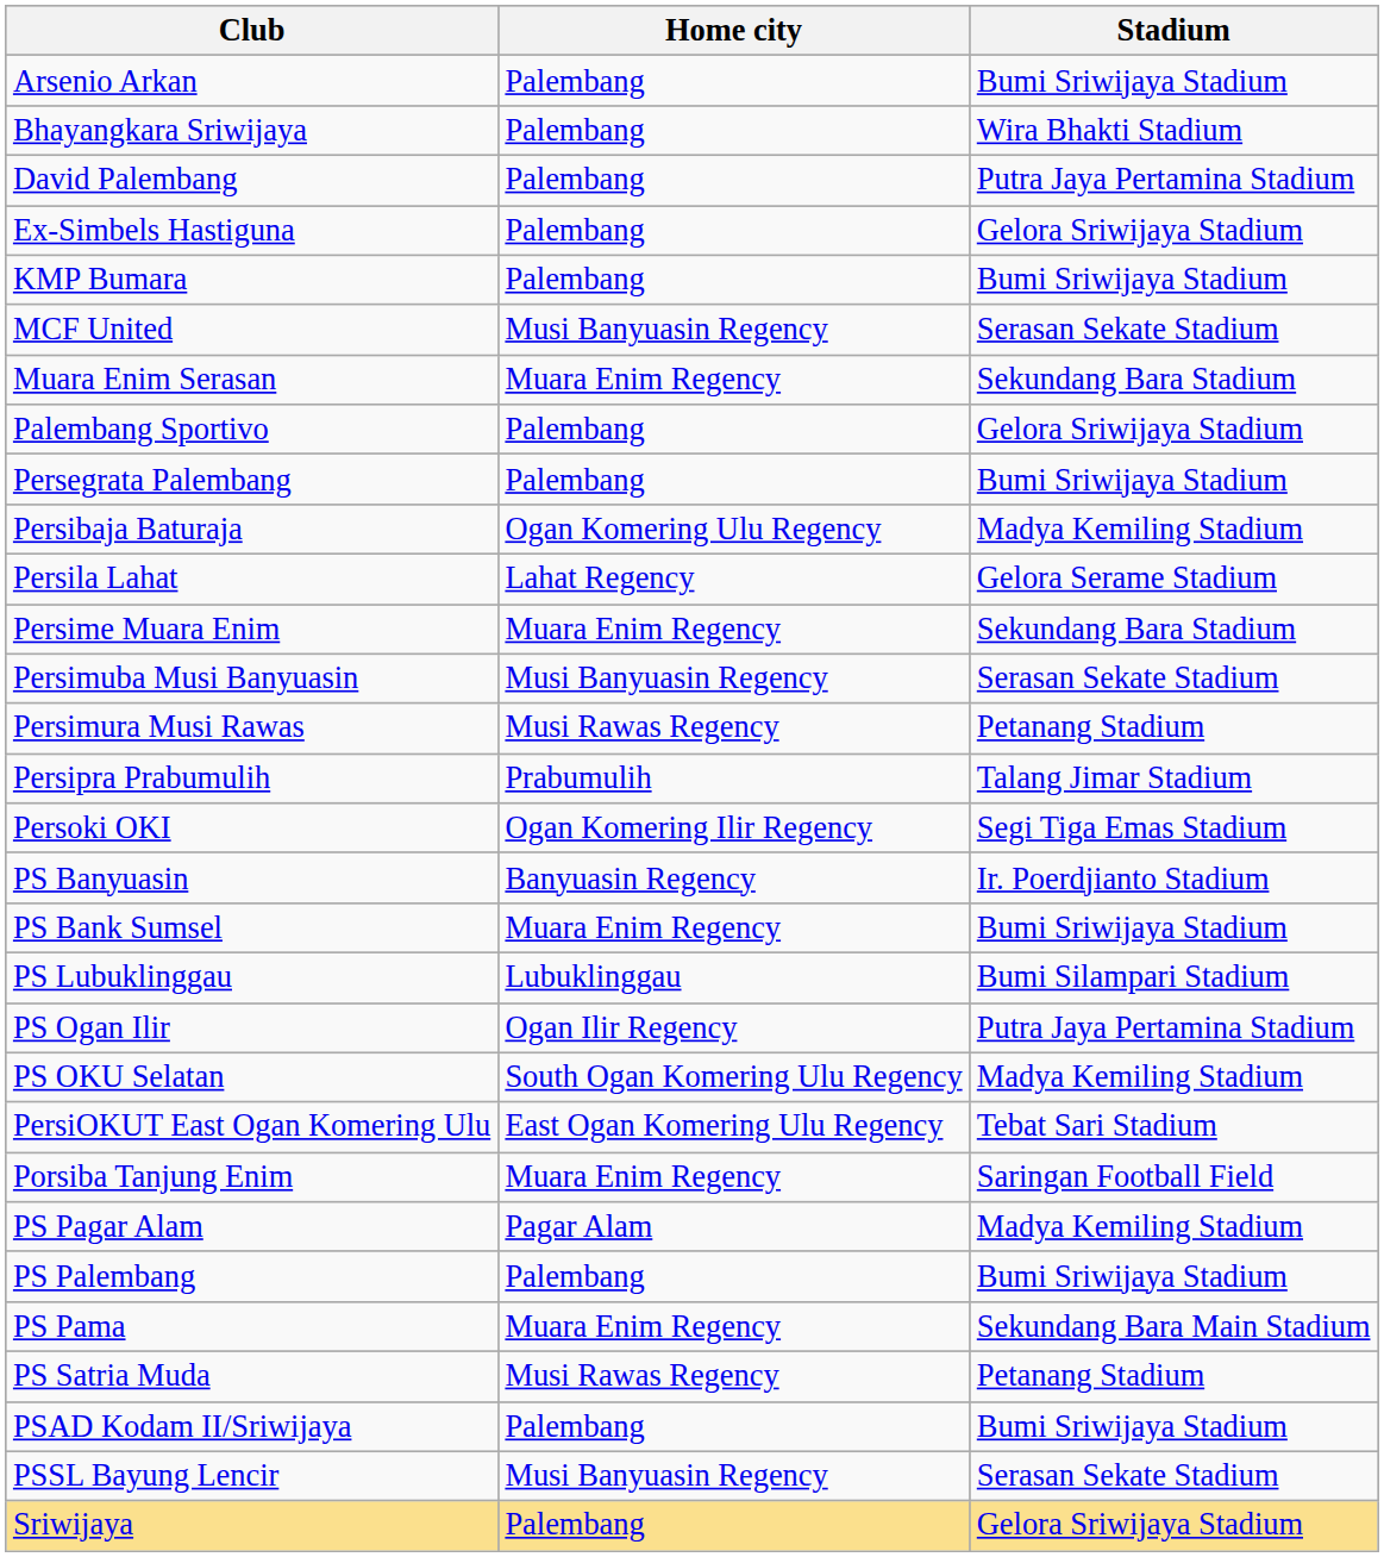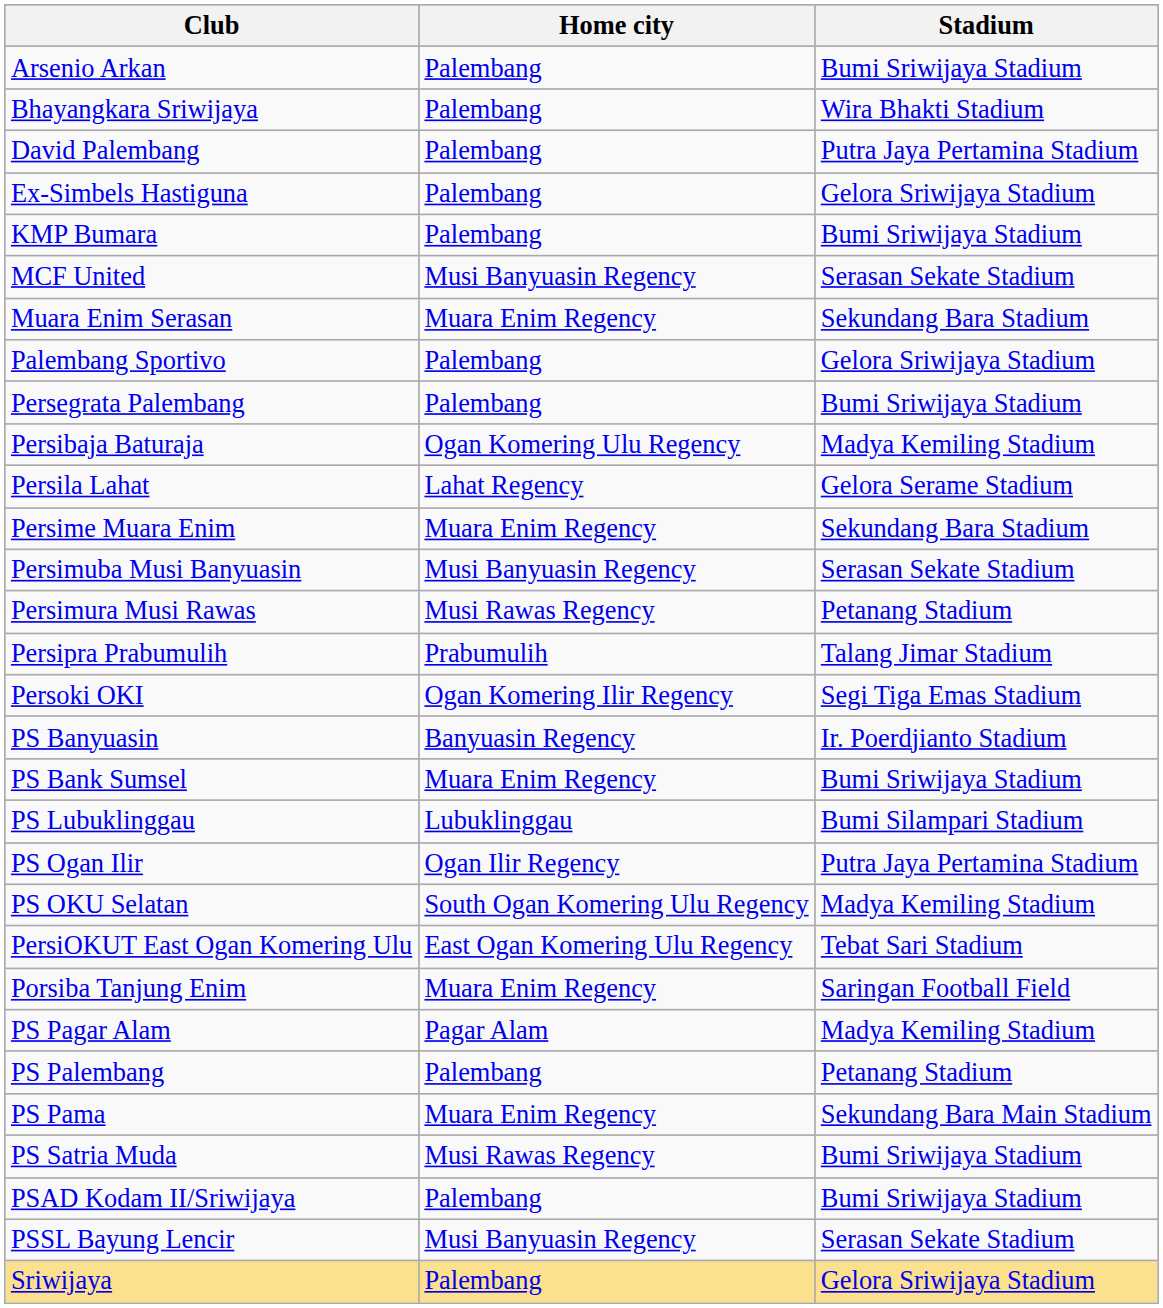 <table class="wikitable sortable">
 <tr>
 <th>Club</th>
 <th>Home city</th>
 <th>Stadium</th>
 </tr>
 <tr>
 <td><a href='#'>Arsenio Arkan</a></td>
 <td><a href='#'>Palembang</a></td>
 <td><a href='#'>Bumi Sriwijaya Stadium</a></td>
 </tr>
 <tr>
 <td><a href='#'>Bhayangkara Sriwijaya</a></td>
 <td><a href='#'>Palembang</a></td>
 <td><a href='#'>Wira Bhakti Stadium</a></td>
 </tr>
 <tr>
 <td><a href='#'>David Palembang</a></td>
 <td><a href='#'>Palembang</a></td>
 <td><a href='#'>Putra Jaya Pertamina Stadium</a></td>
 </tr>
 <tr>
 <td><a href='#'>Ex-Simbels Hastiguna</a></td>
 <td><a href='#'>Palembang</a></td>
 <td><a href='#'>Gelora Sriwijaya Stadium</a></td>
 </tr>
 <tr>
 <td><a href='#'>KMP Bumara</a></td>
 <td><a href='#'>Palembang</a></td>
 <td><a href='#'>Bumi Sriwijaya Stadium</a></td>
 </tr>
 <tr>
 <td><a href='#'>MCF United</a></td>
 <td><a href='#'>Musi Banyuasin Regency</a></td>
 <td><a href='#'>Serasan Sekate Stadium</a></td>
 </tr>
 <tr>
 <td><a href='#'>Muara Enim Serasan</a></td>
 <td><a href='#'>Muara Enim Regency</a></td>
 <td><a href='#'>Sekundang Bara Stadium</a></td>
 </tr>
 <tr>
 <td><a href='#'>Palembang Sportivo</a></td>
 <td><a href='#'>Palembang</a></td>
 <td><a href='#'>Gelora Sriwijaya Stadium</a></td>
 </tr>
 <tr>
 <td><a href='#'>Persegrata Palembang</a></td>
 <td><a href='#'>Palembang</a></td>
 <td><a href='#'>Bumi Sriwijaya Stadium</a></td>
 </tr>
 <tr>
 <td><a href='#'>Persibaja Baturaja</a></td>
 <td><a href='#'>Ogan Komering Ulu Regency</a></td>
 <td><a href='#'>Madya Kemiling Stadium</a></td>
 </tr>
 <tr>
 <td><a href='#'>Persila Lahat</a></td>
 <td><a href='#'>Lahat Regency</a></td>
 <td><a href='#'>Gelora Serame Stadium</a></td>
 </tr>
 <tr>
 <td><a href='#'>Persime Muara Enim</a></td>
 <td><a href='#'>Muara Enim Regency</a></td>
 <td><a href='#'>Sekundang Bara Stadium</a></td>
 </tr>
 <tr>
 <td><a href='#'>Persimuba Musi Banyuasin</a></td>
 <td><a href='#'>Musi Banyuasin Regency</a></td>
 <td><a href='#'>Serasan Sekate Stadium</a></td>
 </tr>
 <tr>
 <td><a href='#'>Persimura Musi Rawas</a></td>
 <td><a href='#'>Musi Rawas Regency</a></td>
 <td><a href='#'>Petanang Stadium</a></td>
 </tr>
 <tr>
 <td><a href='#'>Persipra Prabumulih</a></td>
 <td><a href='#'>Prabumulih</a></td>
 <td><a href='#'>Talang Jimar Stadium</a></td>
 </tr>
 <tr>
 <td><a href='#'>Persoki OKI</a></td>
 <td><a href='#'>Ogan Komering Ilir Regency</a></td>
 <td><a href='#'>Segi Tiga Emas Stadium</a></td>
 </tr>
 <tr>
 <td><a href='#'>PS Banyuasin</a></td>
 <td><a href='#'>Banyuasin Regency</a></td>
 <td><a href='#'>Ir. Poerdjianto Stadium</a></td>
 </tr>
 <tr>
 <td><a href='#'>PS Bank Sumsel</a></td>
 <td><a href='#'>Muara Enim Regency</a></td>
 <td><a href='#'>Bumi Sriwijaya Stadium</a></td>
 </tr>
 <tr>
 <td><a href='#'>PS Lubuklinggau</a></td>
 <td><a href='#'>Lubuklinggau</a></td>
 <td><a href='#'>Bumi Silampari Stadium</a></td>
 </tr>
 <tr>
 <td><a href='#'>PS Ogan Ilir</a></td>
 <td><a href='#'>Ogan Ilir Regency</a></td>
 <td><a href='#'>Putra Jaya Pertamina Stadium</a></td>
 </tr>
 <tr>
 <td><a href='#'>PS OKU Selatan</a></td>
 <td><a href='#'>South Ogan Komering Ulu Regency</a></td>
 <td><a href='#'>Madya Kemiling Stadium</a></td>
 </tr>
 <tr>
 <td><a href='#'>PersiOKUT East Ogan Komering Ulu</a></td>
 <td><a href='#'>East Ogan Komering Ulu Regency</a></td>
 <td><a href='#'>Tebat Sari Stadium</a></td>
 </tr>
 <tr>
 <td><a href='#'>Porsiba Tanjung Enim</a></td>
 <td><a href='#'>Muara Enim Regency</a></td>
 <td><a href='#'>Saringan Football Field</a></td>
 </tr>
 <tr>
 <td><a href='#'>PS Pagar Alam</a></td>
 <td><a href='#'>Pagar Alam</a></td>
 <td><a href='#'>Madya Kemiling Stadium</a></td>
 </tr>
 <tr>
 <td><a href='#'>PS Palembang</a></td>
 <td><a href='#'>Palembang</a></td>
-<td><a href='#'>Bumi Sriwijaya Stadium</a></td>
+<td><a href='#'>Petanang Stadium</a></td>
 </tr>
 <tr>
 <td><a href='#'>PS Pama</a></td>
 <td><a href='#'>Muara Enim Regency</a></td>
 <td><a href='#'>Sekundang Bara Main Stadium</a></td>
 </tr>
 <tr>
 <td><a href='#'>PS Satria Muda</a></td>
 <td><a href='#'>Musi Rawas Regency</a></td>
-<td><a href='#'>Petanang Stadium</a></td>
+<td><a href='#'>Bumi Sriwijaya Stadium</a></td>
 </tr>
 <tr>
 <td><a href='#'>PSAD Kodam II/Sriwijaya</a></td>
 <td><a href='#'>Palembang</a></td>
 <td><a href='#'>Bumi Sriwijaya Stadium</a></td>
 </tr>
 <tr>
 <td><a href='#'>PSSL Bayung Lencir</a></td>
 <td><a href='#'>Musi Banyuasin Regency</a></td>
 <td><a href='#'>Serasan Sekate Stadium</a></td>
 </tr>
 <tr style="background:#fbe08d;">
 <td><a href='#'>Sriwijaya</a></td>
 <td><a href='#'>Palembang</a></td>
 <td><a href='#'>Gelora Sriwijaya Stadium</a></td>
 </tr>
 </table>
